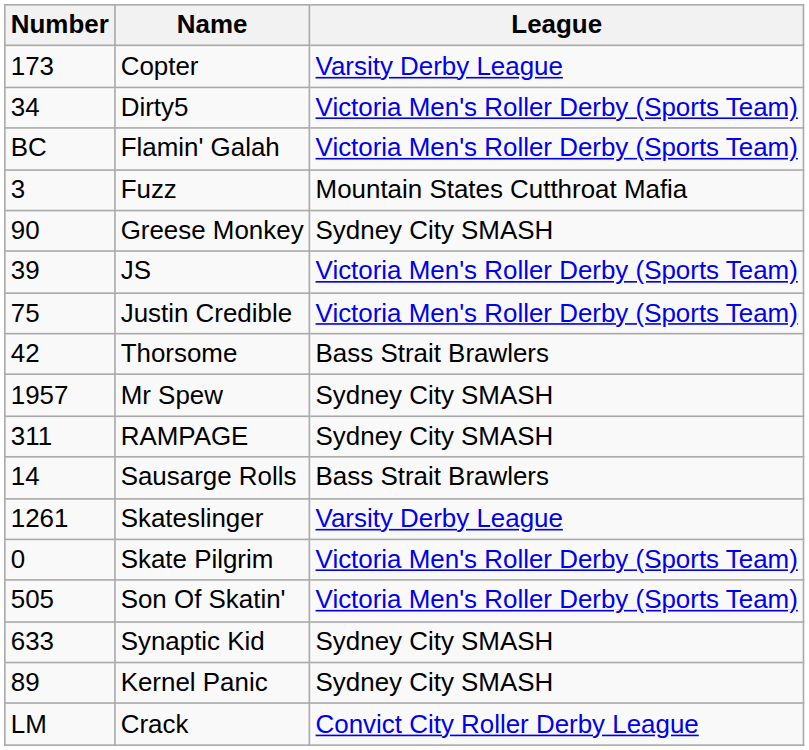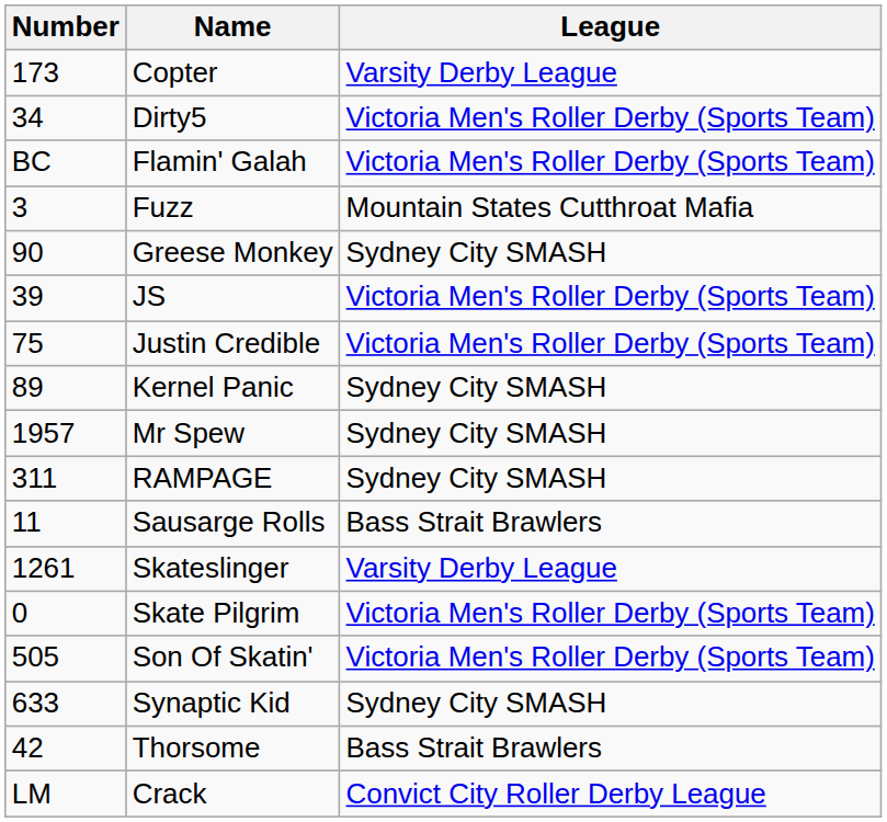 <table class="wikitable sortable">
 <tr>
 <th>Number</th>
 <th>Name</th>
 <th>League</th>
 </tr>
 <tr>
 <td>173</td>
 <td>Copter</td>
 <td><a href='#'>Varsity Derby League</a></td>
 </tr>
 <tr>
 <td>34</td>
 <td>Dirty5</td>
 <td><a href='#'>Victoria Men's Roller Derby (Sports Team)</a></td>
 </tr>
 <tr>
 <td>BC</td>
 <td>Flamin' Galah</td>
 <td><a href='#'>Victoria Men's Roller Derby (Sports Team)</a></td>
 </tr>
 <tr>
 <td>3</td>
 <td>Fuzz</td>
 <td>Mountain States Cutthroat Mafia</td>
 </tr>
 <tr>
 <td>90</td>
 <td>Greese Monkey</td>
 <td>Sydney City SMASH</td>
 </tr>
 <tr>
 <td>39</td>
 <td>JS</td>
 <td><a href='#'>Victoria Men's Roller Derby (Sports Team)</a></td>
 </tr>
 <tr>
 <td>75</td>
 <td>Justin Credible</td>
 <td><a href='#'>Victoria Men's Roller Derby (Sports Team)</a></td>
 </tr>
 <tr>
-<td>42</td>
-<td>Thorsome</td>
-<td>Bass Strait Brawlers</td>
+<td>89</td>
+<td>Kernel Panic</td>
+<td>Sydney City SMASH</td>
 </tr>
 <tr>
 <td>1957</td>
 <td>Mr Spew</td>
 <td>Sydney City SMASH</td>
 </tr>
 <tr>
 <td>311</td>
 <td>RAMPAGE</td>
 <td>Sydney City SMASH</td>
 </tr>
 <tr>
-<td>14</td>
+<td>11</td>
 <td>Sausarge Rolls</td>
 <td>Bass Strait Brawlers</td>
 </tr>
 <tr>
 <td>1261</td>
 <td>Skateslinger</td>
 <td><a href='#'>Varsity Derby League</a></td>
 </tr>
 <tr>
 <td>0</td>
 <td>Skate Pilgrim</td>
 <td><a href='#'>Victoria Men's Roller Derby (Sports Team)</a></td>
 </tr>
 <tr>
 <td>505</td>
 <td>Son Of Skatin'</td>
 <td><a href='#'>Victoria Men's Roller Derby (Sports Team)</a></td>
 </tr>
 <tr>
 <td>633</td>
 <td>Synaptic Kid</td>
 <td>Sydney City SMASH</td>
 </tr>
 <tr>
-<td>89</td>
-<td>Kernel Panic</td>
-<td>Sydney City SMASH</td>
+<td>42</td>
+<td>Thorsome</td>
+<td>Bass Strait Brawlers</td>
 </tr>
 <tr>
 <td>LM</td>
 <td>Crack</td>
 <td><a href='#'>Convict City Roller Derby League</a></td>
 </tr>
 </table>
